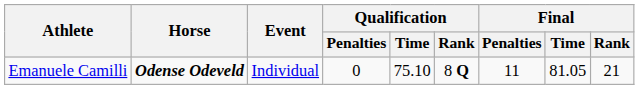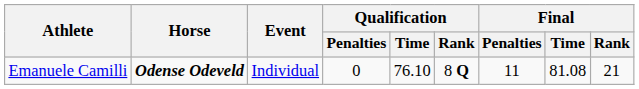 <table class="wikitable" style="font-size:90%">
 <tr>
 <th rowspan="2">Athlete</th>
 <th rowspan="2">Horse</th>
 <th rowspan="2">Event</th>
 <th colspan="3">Qualification</th>
 <th colspan="3">Final</th>
 </tr>
 <tr style="font-size:95%">
 <th>Penalties</th>
 <th>Time</th>
 <th>Rank</th>
 <th>Penalties</th>
 <th>Time</th>
 <th>Rank</th>
 </tr>
 <tr align=center>
 <td align=left><a href='#'>Emanuele Camilli</a></td>
 <td align=left><strong><em>Odense Odeveld</em></strong></td>
 <td align=left><a href='#'>Individual</a></td>
 <td>0</td>
-<td>75.10</td>
+<td>76.10</td>
 <td>8 <strong>Q</strong></td>
 <td>11</td>
-<td>81.05</td>
+<td>81.08</td>
 <td>21</td>
 </tr>
 </table>
